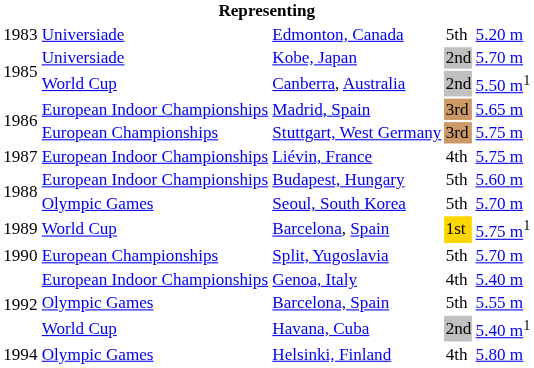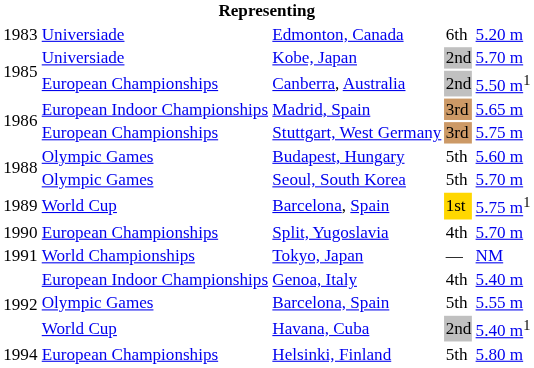 <table>
 <tr>
 <th colspan="5">Representing </th>
 </tr>
 <tr>
 <td>1983</td>
 <td><a href='#'>Universiade</a></td>
 <td><a href='#'>Edmonton, Canada</a></td>
-<td>5th</td>
+<td>6th</td>
 <td><a href='#'>5.20 m</a></td>
 </tr>
 <tr>
 <td rowspan=2>1985</td>
 <td><a href='#'>Universiade</a></td>
 <td><a href='#'>Kobe, Japan</a></td>
 <td bgcolor="silver">2nd</td>
 <td><a href='#'>5.70 m</a></td>
 </tr>
 <tr>
-<td><a href='#'>World Cup</a></td>
+<td><a href='#'>European Championships</a></td>
 <td><a href='#'>Canberra</a>, <a href='#'>Australia</a></td>
 <td bgcolor="silver">2nd</td>
 <td><a href='#'>5.50 m</a><sup>1</sup></td>
 </tr>
 <tr>
 <td rowspan=2>1986</td>
 <td><a href='#'>European Indoor Championships</a></td>
 <td><a href='#'>Madrid, Spain</a></td>
 <td bgcolor="cc9966">3rd</td>
 <td><a href='#'>5.65 m</a></td>
 </tr>
 <tr>
 <td><a href='#'>European Championships</a></td>
 <td><a href='#'>Stuttgart, West Germany</a></td>
 <td bgcolor="cc9966">3rd</td>
 <td><a href='#'>5.75 m</a></td>
 </tr>
 <tr>
-<td>1987</td>
-<td><a href='#'>European Indoor Championships</a></td>
-<td><a href='#'>Liévin, France</a></td>
-<td>4th</td>
-<td><a href='#'>5.75 m</a></td>
-</tr>
-<tr>
 <td rowspan=2>1988</td>
-<td><a href='#'>European Indoor Championships</a></td>
+<td><a href='#'>Olympic Games</a></td>
 <td><a href='#'>Budapest, Hungary</a></td>
 <td>5th</td>
 <td><a href='#'>5.60 m</a></td>
 </tr>
 <tr>
 <td><a href='#'>Olympic Games</a></td>
 <td><a href='#'>Seoul, South Korea</a></td>
 <td>5th</td>
 <td><a href='#'>5.70 m</a></td>
 </tr>
 <tr>
 <td>1989</td>
 <td><a href='#'>World Cup</a></td>
 <td><a href='#'>Barcelona</a>, <a href='#'>Spain</a></td>
 <td bgcolor="gold">1st</td>
 <td><a href='#'>5.75 m</a><sup>1</sup></td>
 </tr>
 <tr>
 <td>1990</td>
 <td><a href='#'>European Championships</a></td>
 <td><a href='#'>Split, Yugoslavia</a></td>
-<td>5th</td>
+<td>4th</td>
 <td><a href='#'>5.70 m</a></td>
+</tr>
+<tr>
+<td>1991</td>
+<td><a href='#'>World Championships</a></td>
+<td><a href='#'>Tokyo, Japan</a></td>
+<td>—</td>
+<td><a href='#'>NM</a></td>
 </tr>
 <tr>
 <td rowspan=3>1992</td>
 <td><a href='#'>European Indoor Championships</a></td>
 <td><a href='#'>Genoa, Italy</a></td>
 <td>4th</td>
 <td><a href='#'>5.40 m</a></td>
 </tr>
 <tr>
 <td><a href='#'>Olympic Games</a></td>
 <td><a href='#'>Barcelona, Spain</a></td>
 <td>5th</td>
 <td><a href='#'>5.55 m</a></td>
 </tr>
 <tr>
 <td><a href='#'>World Cup</a></td>
 <td><a href='#'>Havana, Cuba</a></td>
 <td bgcolor="silver">2nd</td>
 <td><a href='#'>5.40 m</a><sup>1</sup></td>
 </tr>
 <tr>
 <td>1994</td>
-<td><a href='#'>Olympic Games</a></td>
+<td><a href='#'>European Championships</a></td>
 <td><a href='#'>Helsinki, Finland</a></td>
-<td>4th</td>
+<td>5th</td>
 <td><a href='#'>5.80 m</a></td>
 </tr>
 </table>
